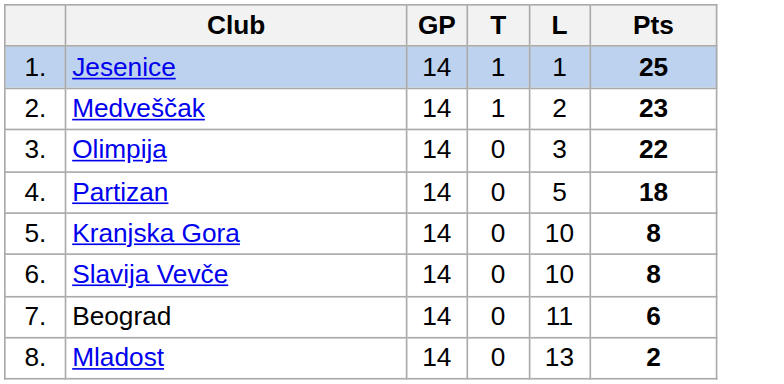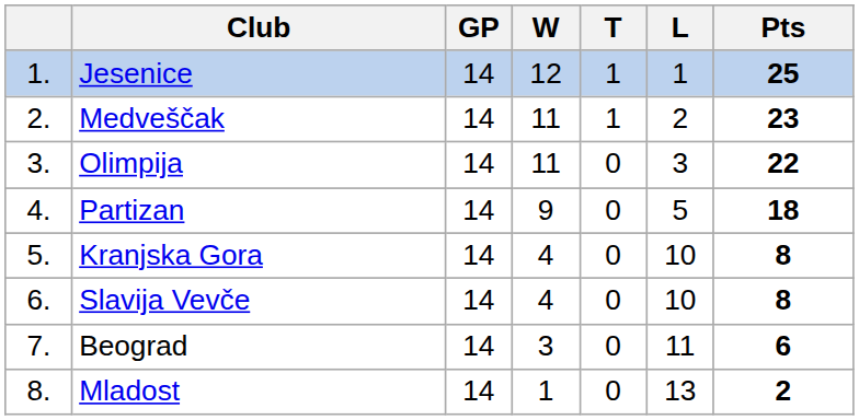 <table class="wikitable">
 <tr>
 <th width="30"></th>
 <th width="200">Club</th>
 <th width="30">GP</th>
+<th width="30">W</th>
 <th width="30">T</th>
 <th width="30">L</th>
 <th width="70">Pts</th>
 </tr>
 <tr bgcolor="#BCD2EE" align="center">
 <td>1.</td>
 <td align="left"><a href='#'>Jesenice</a></td>
 <td>14</td>
+<td>12</td>
 <td>1</td>
 <td>1</td>
 <td><strong>25</strong></td>
 </tr>
 <tr bgcolor="#FFFFFF" align="center">
 <td>2.</td>
 <td align="left"><a href='#'>Medveščak</a></td>
 <td>14</td>
+<td>11</td>
 <td>1</td>
 <td>2</td>
 <td><strong>23</strong></td>
 </tr>
 <tr bgcolor="#FFFFFF" align="center">
 <td>3.</td>
 <td align="left"><a href='#'>Olimpija</a></td>
 <td>14</td>
+<td>11</td>
 <td>0</td>
 <td>3</td>
 <td><strong>22</strong></td>
 </tr>
 <tr bgcolor="#FFFFFF" align="center">
 <td>4.</td>
 <td align="left"><a href='#'>Partizan</a></td>
 <td>14</td>
+<td>9</td>
 <td>0</td>
 <td>5</td>
 <td><strong>18</strong></td>
 </tr>
 <tr bgcolor="#FFFFFF" align="center">
 <td>5.</td>
 <td align="left"><a href='#'>Kranjska Gora</a></td>
 <td>14</td>
+<td>4</td>
 <td>0</td>
 <td>10</td>
 <td><strong>8</strong></td>
 </tr>
 <tr bgcolor="#FFFFFF" align="center">
 <td>6.</td>
 <td align="left"><a href='#'>Slavija Vevče</a></td>
 <td>14</td>
+<td>4</td>
 <td>0</td>
 <td>10</td>
 <td><strong>8</strong></td>
 </tr>
 <tr bgcolor="#FFFFFF" align="center">
 <td>7.</td>
 <td align="left">Beograd</td>
 <td>14</td>
+<td>3</td>
 <td>0</td>
 <td>11</td>
 <td><strong>6</strong></td>
 </tr>
 <tr bgcolor="#FFFFFF" align="center">
 <td>8.</td>
 <td align="left"><a href='#'>Mladost</a></td>
 <td>14</td>
+<td>1</td>
 <td>0</td>
 <td>13</td>
 <td><strong>2</strong></td>
 </tr>
 </table>
